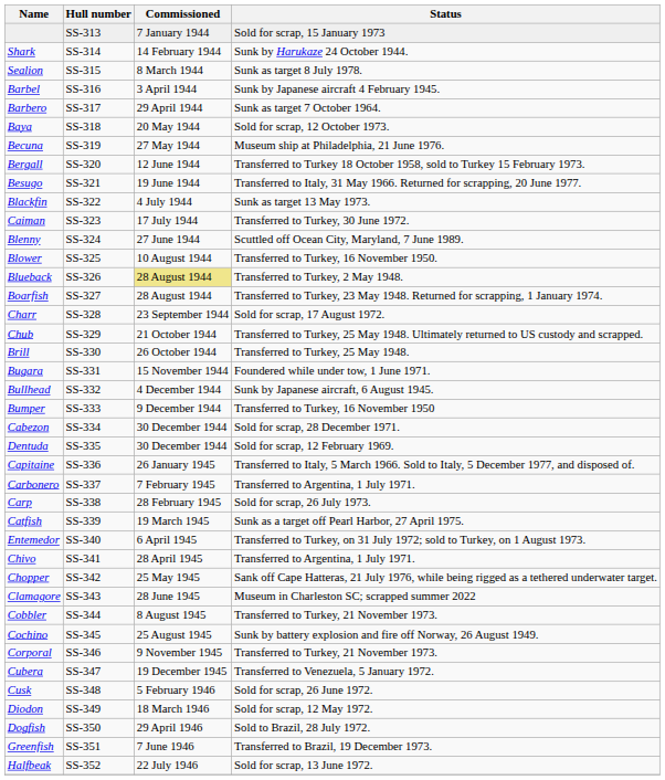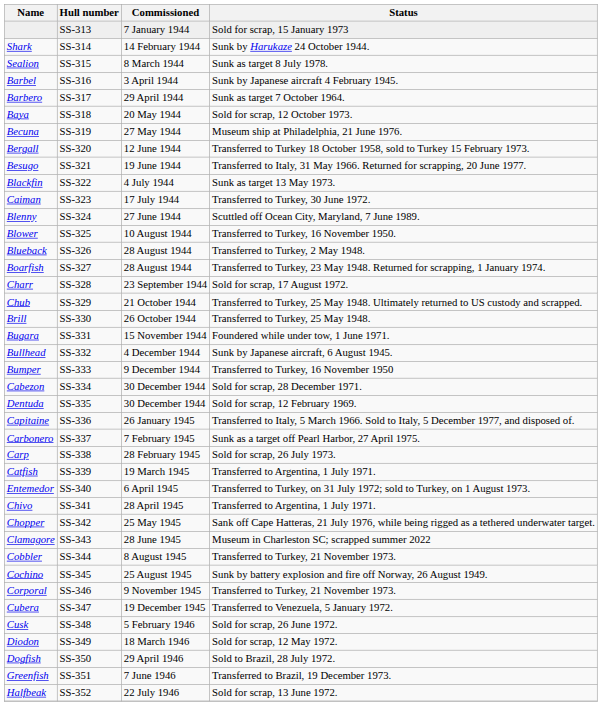 <table class="wikitable">
 <tr>
 <th><strong>Name</strong></th>
 <th>Hull number</th>
 <th>Commissioned</th>
 <th>Status</th>
 </tr>
 <tr bgcolor="#efefef">
 <td></td>
 <td>SS-313</td>
 <td>7 January 1944</td>
 <td>Sold for scrap, 15 January 1973</td>
 </tr>
 <tr>
 <td><em><a href='#'>Shark</a></em></td>
 <td>SS-314</td>
 <td>14 February 1944</td>
 <td>Sunk by <em><a href='#'>Harukaze</a></em> 24 October 1944.</td>
 </tr>
 <tr>
 <td><em><a href='#'>Sealion</a></em></td>
 <td>SS-315</td>
 <td>8 March 1944</td>
 <td>Sunk as target 8 July 1978.</td>
 </tr>
 <tr>
 <td><em><a href='#'>Barbel</a></em></td>
 <td>SS-316</td>
 <td>3 April 1944</td>
 <td>Sunk by Japanese aircraft 4 February 1945.</td>
 </tr>
 <tr>
 <td><em><a href='#'>Barbero</a></em></td>
 <td>SS-317</td>
 <td>29 April 1944</td>
 <td>Sunk as target 7 October 1964.</td>
 </tr>
 <tr>
 <td><em><a href='#'>Baya</a></em></td>
 <td>SS-318</td>
 <td>20 May 1944</td>
 <td>Sold for scrap, 12 October 1973.</td>
 </tr>
 <tr>
 <td><em><a href='#'>Becuna</a></em></td>
 <td>SS-319</td>
 <td>27 May 1944</td>
 <td>Museum ship at Philadelphia, 21 June 1976.</td>
 </tr>
 <tr>
 <td><em><a href='#'>Bergall</a></em></td>
 <td>SS-320</td>
 <td>12 June 1944</td>
 <td>Transferred to Turkey 18 October 1958, sold to Turkey 15 February 1973.</td>
 </tr>
 <tr>
 <td><em><a href='#'>Besugo</a></em></td>
 <td>SS-321</td>
 <td>19 June 1944</td>
 <td>Transferred to Italy, 31 May 1966. Returned for scrapping, 20 June 1977.</td>
 </tr>
 <tr>
 <td><em><a href='#'>Blackfin</a></em></td>
 <td>SS-322</td>
 <td>4 July 1944</td>
 <td>Sunk as target 13 May 1973.</td>
 </tr>
 <tr>
 <td><em><a href='#'>Caiman</a></em></td>
 <td>SS-323</td>
 <td>17 July 1944</td>
 <td>Transferred to Turkey, 30 June 1972.</td>
 </tr>
 <tr>
 <td><em><a href='#'>Blenny</a></em></td>
 <td>SS-324</td>
 <td>27 June 1944</td>
 <td>Scuttled off Ocean City, Maryland, 7 June 1989.</td>
 </tr>
 <tr>
 <td><em><a href='#'>Blower</a></em></td>
 <td>SS-325</td>
 <td>10 August 1944</td>
 <td>Transferred to Turkey, 16 November 1950.</td>
 </tr>
 <tr>
 <td><em><a href='#'>Blueback</a></em></td>
 <td>SS-326</td>
-<td style="background: khaki;">28 August 1944</td>
+<td>28 August 1944</td>
 <td>Transferred to Turkey, 2 May 1948.</td>
 </tr>
 <tr>
 <td><em><a href='#'>Boarfish</a></em></td>
 <td>SS-327</td>
 <td>28 August 1944</td>
 <td>Transferred to Turkey, 23 May 1948. Returned for scrapping, 1 January 1974.</td>
 </tr>
 <tr>
 <td><em><a href='#'>Charr</a></em></td>
 <td>SS-328</td>
 <td>23 September 1944</td>
 <td>Sold for scrap, 17 August 1972.</td>
 </tr>
 <tr>
 <td><em><a href='#'>Chub</a></em></td>
 <td>SS-329</td>
 <td>21 October 1944</td>
 <td>Transferred to Turkey, 25 May 1948. Ultimately returned to US custody and scrapped.</td>
 </tr>
 <tr>
 <td><em><a href='#'>Brill</a></em></td>
 <td>SS-330</td>
 <td>26 October 1944</td>
 <td>Transferred to Turkey, 25 May 1948.</td>
 </tr>
 <tr>
 <td><em><a href='#'>Bugara</a></em></td>
 <td>SS-331</td>
 <td>15 November 1944</td>
 <td>Foundered while under tow, 1 June 1971.</td>
 </tr>
 <tr>
 <td><em><a href='#'>Bullhead</a></em></td>
 <td>SS-332</td>
 <td>4 December 1944</td>
 <td>Sunk by Japanese aircraft, 6 August 1945.</td>
 </tr>
 <tr>
 <td><em><a href='#'>Bumper</a></em></td>
 <td>SS-333</td>
 <td>9 December 1944</td>
 <td>Transferred to Turkey, 16 November 1950</td>
 </tr>
 <tr>
 <td><em><a href='#'>Cabezon</a></em></td>
 <td>SS-334</td>
 <td>30 December 1944</td>
 <td>Sold for scrap, 28 December 1971.</td>
 </tr>
 <tr>
 <td><em><a href='#'>Dentuda</a></em></td>
 <td>SS-335</td>
 <td>30 December 1944</td>
 <td>Sold for scrap, 12 February 1969.</td>
 </tr>
 <tr>
 <td><em><a href='#'>Capitaine</a></em></td>
 <td>SS-336</td>
 <td>26 January 1945</td>
 <td>Transferred to Italy, 5 March 1966. Sold to Italy, 5 December 1977, and disposed of.</td>
 </tr>
 <tr>
 <td><em><a href='#'>Carbonero</a></em></td>
 <td>SS-337</td>
 <td>7 February 1945</td>
-<td>Transferred to Argentina, 1 July 1971.</td>
+<td>Sunk as a target off Pearl Harbor, 27 April 1975.</td>
 </tr>
 <tr>
 <td><em><a href='#'>Carp</a></em></td>
 <td>SS-338</td>
 <td>28 February 1945</td>
 <td>Sold for scrap, 26 July 1973.</td>
 </tr>
 <tr>
 <td><em><a href='#'>Catfish</a></em></td>
 <td>SS-339</td>
 <td>19 March 1945</td>
-<td>Sunk as a target off Pearl Harbor, 27 April 1975.</td>
+<td>Transferred to Argentina, 1 July 1971.</td>
 </tr>
 <tr>
 <td><em><a href='#'>Entemedor</a></em></td>
 <td>SS-340</td>
 <td>6 April 1945</td>
 <td>Transferred to Turkey, on 31 July 1972; sold to Turkey, on 1 August 1973.</td>
 </tr>
 <tr>
 <td><em><a href='#'>Chivo</a></em></td>
 <td>SS-341</td>
 <td>28 April 1945</td>
 <td>Transferred to Argentina, 1 July 1971.</td>
 </tr>
 <tr>
 <td><em><a href='#'>Chopper</a></em></td>
 <td>SS-342</td>
 <td>25 May 1945</td>
 <td>Sank off Cape Hatteras, 21 July 1976, while being rigged as a tethered underwater target.</td>
 </tr>
 <tr>
 <td><em><a href='#'>Clamagore</a></em></td>
 <td>SS-343</td>
 <td>28 June 1945</td>
 <td>Museum in Charleston SC; scrapped summer 2022</td>
 </tr>
 <tr>
 <td><em><a href='#'>Cobbler</a></em></td>
 <td>SS-344</td>
 <td>8 August 1945</td>
 <td>Transferred to Turkey, 21 November 1973.</td>
 </tr>
 <tr>
 <td><em><a href='#'>Cochino</a></em></td>
 <td>SS-345</td>
 <td>25 August 1945</td>
 <td>Sunk by battery explosion and fire off Norway, 26 August 1949.</td>
 </tr>
 <tr>
 <td><em><a href='#'>Corporal</a></em></td>
 <td>SS-346</td>
 <td>9 November 1945</td>
 <td>Transferred to Turkey, 21 November 1973.</td>
 </tr>
 <tr>
 <td><em><a href='#'>Cubera</a></em></td>
 <td>SS-347</td>
 <td>19 December 1945</td>
 <td>Transferred to Venezuela, 5 January 1972.</td>
 </tr>
 <tr>
 <td><em><a href='#'>Cusk</a></em></td>
 <td>SS-348</td>
 <td>5 February 1946</td>
 <td>Sold for scrap, 26 June 1972.</td>
 </tr>
 <tr>
 <td><em><a href='#'>Diodon</a></em></td>
 <td>SS-349</td>
 <td>18 March 1946</td>
 <td>Sold for scrap, 12 May 1972.</td>
 </tr>
 <tr>
 <td><em><a href='#'>Dogfish</a></em></td>
 <td>SS-350</td>
 <td>29 April 1946</td>
 <td>Sold to Brazil, 28 July 1972.</td>
 </tr>
 <tr>
 <td><em><a href='#'>Greenfish</a></em></td>
 <td>SS-351</td>
 <td>7 June 1946</td>
 <td>Transferred to Brazil, 19 December 1973.</td>
 </tr>
 <tr>
 <td><em><a href='#'>Halfbeak</a></em></td>
 <td>SS-352</td>
 <td>22 July 1946</td>
 <td>Sold for scrap, 13 June 1972.</td>
 </tr>
 <tr>
 </tr>
 </table>
